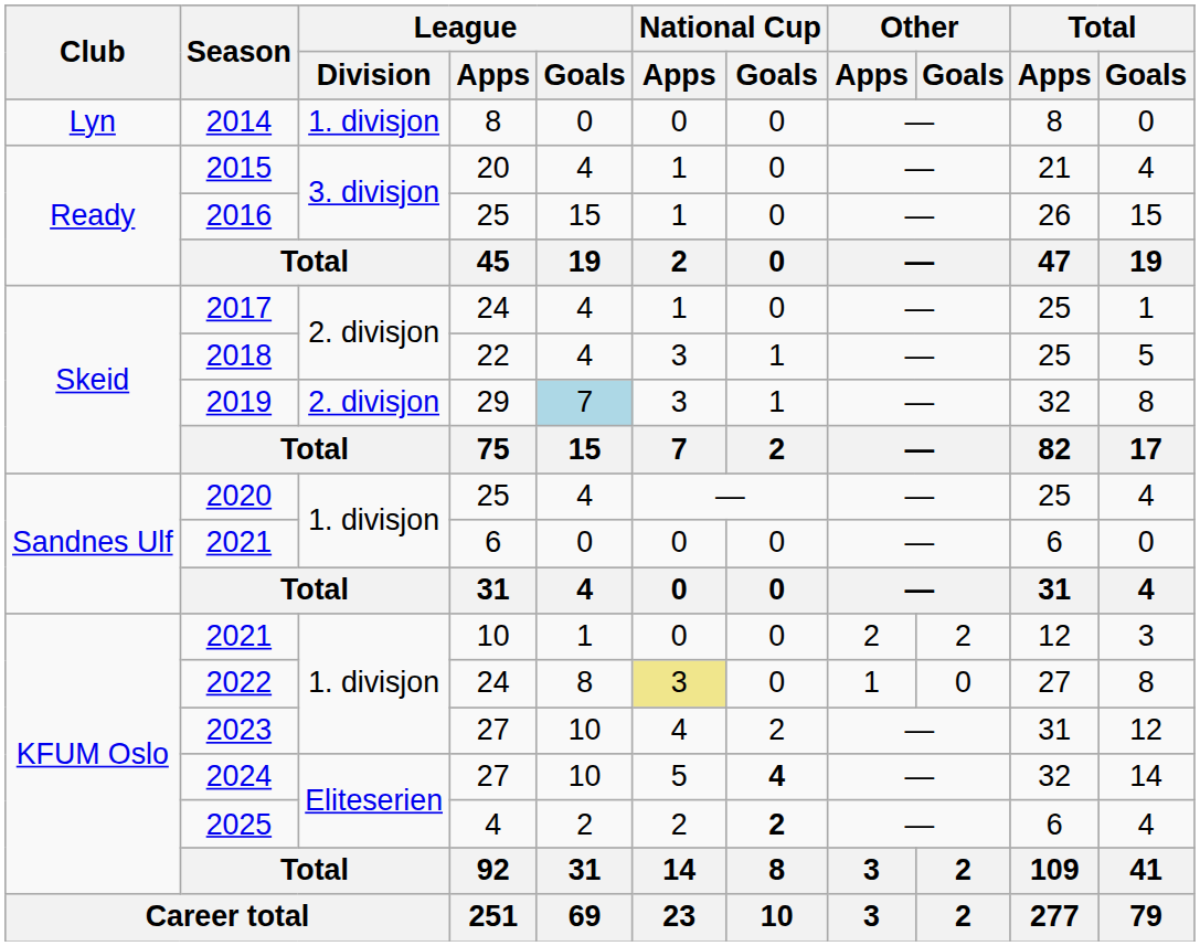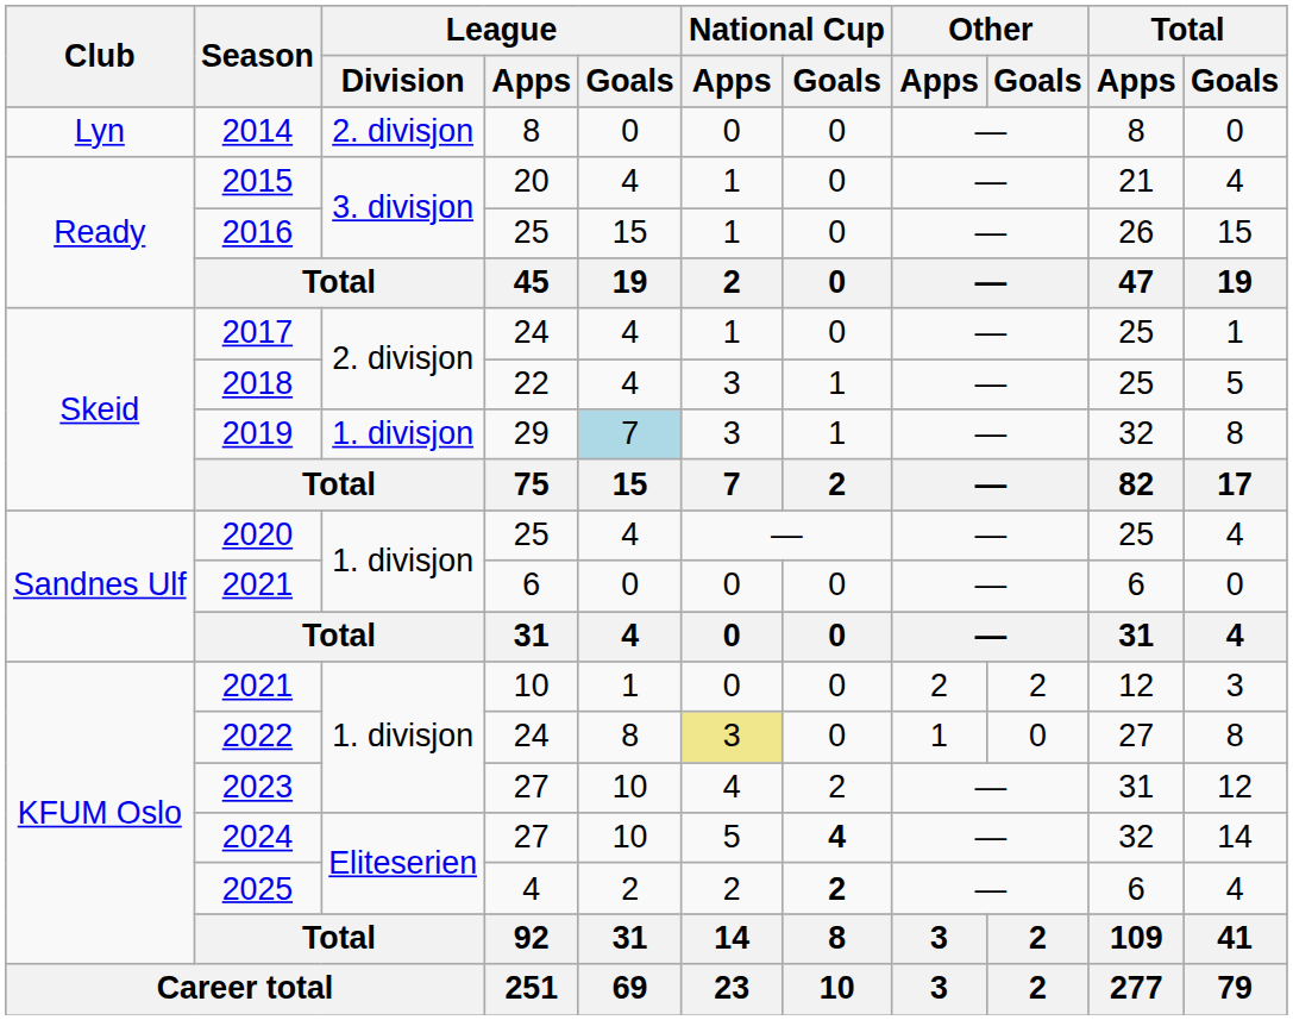 <table class="wikitable" style="text-align:center">
 <tr>
 <th rowspan="2">Club</th>
 <th rowspan="2">Season</th>
 <th colspan="3">League</th>
 <th colspan="2">National Cup</th>
 <th colspan="2">Other</th>
 <th colspan="2">Total</th>
 </tr>
 <tr>
 <th>Division</th>
 <th>Apps</th>
 <th>Goals</th>
 <th>Apps</th>
 <th>Goals</th>
 <th>Apps</th>
 <th>Goals</th>
 <th>Apps</th>
 <th>Goals</th>
 </tr>
 <tr>
 <td><a href='#'>Lyn</a></td>
 <td><a href='#'>2014</a></td>
-<td><a href='#'>1. divisjon</a></td>
+<td><a href='#'>2. divisjon</a></td>
 <td>8</td>
 <td>0</td>
 <td>0</td>
 <td>0</td>
 <td colspan=2>—</td>
 <td>8</td>
 <td>0</td>
 </tr>
 <tr>
 <td rowspan=3><a href='#'>Ready</a></td>
 <td><a href='#'>2015</a></td>
 <td rowspan=2><a href='#'>3. divisjon</a></td>
 <td>20</td>
 <td>4</td>
 <td>1</td>
 <td>0</td>
 <td colspan=2>—</td>
 <td>21</td>
 <td>4</td>
 </tr>
 <tr>
 <td><a href='#'>2016</a></td>
 <td>25</td>
 <td>15</td>
 <td>1</td>
 <td>0</td>
 <td colspan=2>—</td>
 <td>26</td>
 <td>15</td>
 </tr>
 <tr>
 <th colspan=2>Total</th>
 <th>45</th>
 <th>19</th>
 <th>2</th>
 <th>0</th>
 <th colspan=2>—</th>
 <th>47</th>
 <th>19</th>
 </tr>
 <tr>
 <td rowspan=4><a href='#'>Skeid</a></td>
 <td><a href='#'>2017</a></td>
 <td rowspan=2>2. divisjon</td>
 <td>24</td>
 <td>4</td>
 <td>1</td>
 <td>0</td>
 <td colspan=2>—</td>
 <td>25</td>
 <td>1</td>
 </tr>
 <tr>
 <td><a href='#'>2018</a></td>
 <td>22</td>
 <td>4</td>
 <td>3</td>
 <td>1</td>
 <td colspan=2>—</td>
 <td>25</td>
 <td>5</td>
 </tr>
 <tr>
 <td><a href='#'>2019</a></td>
-<td><a href='#'>2. divisjon</a></td>
+<td><a href='#'>1. divisjon</a></td>
 <td>29</td>
 <td style="background: lightblue;">7</td>
 <td>3</td>
 <td>1</td>
 <td colspan=2>—</td>
 <td>32</td>
 <td>8</td>
 </tr>
 <tr>
 <th colspan=2>Total</th>
 <th>75</th>
 <th>15</th>
 <th>7</th>
 <th>2</th>
 <th colspan=2>—</th>
 <th>82</th>
 <th>17</th>
 </tr>
 <tr>
 <td rowspan=3><a href='#'>Sandnes Ulf</a></td>
 <td><a href='#'>2020</a></td>
 <td rowspan=2>1. divisjon</td>
 <td>25</td>
 <td>4</td>
 <td colspan=2>—</td>
 <td colspan=2>—</td>
 <td>25</td>
 <td>4</td>
 </tr>
 <tr>
 <td><a href='#'>2021</a></td>
 <td>6</td>
 <td>0</td>
 <td>0</td>
 <td>0</td>
 <td colspan=2>—</td>
 <td>6</td>
 <td>0</td>
 </tr>
 <tr>
 <th colspan=2>Total</th>
 <th>31</th>
 <th>4</th>
 <th>0</th>
 <th>0</th>
 <th colspan=2>—</th>
 <th>31</th>
 <th>4</th>
 </tr>
 <tr>
 <td rowspan=6><a href='#'>KFUM Oslo</a></td>
 <td><a href='#'>2021</a></td>
 <td rowspan=3>1. divisjon</td>
 <td>10</td>
 <td>1</td>
 <td>0</td>
 <td>0</td>
 <td>2</td>
 <td>2</td>
 <td>12</td>
 <td>3</td>
 </tr>
 <tr>
 <td><a href='#'>2022</a></td>
 <td>24</td>
 <td>8</td>
 <td style="background: khaki;">3</td>
 <td>0</td>
 <td>1</td>
 <td>0</td>
 <td>27</td>
 <td>8</td>
 </tr>
 <tr>
 <td><a href='#'>2023</a></td>
 <td>27</td>
 <td>10</td>
 <td>4</td>
 <td>2</td>
 <td colspan=2>—</td>
 <td>31</td>
 <td>12</td>
 </tr>
 <tr>
 <td><a href='#'>2024</a></td>
 <td rowspan=2><a href='#'>Eliteserien</a></td>
 <td>27</td>
 <td>10</td>
 <td>5</td>
 <td><strong>4</strong></td>
 <td colspan=2>—</td>
 <td>32</td>
 <td>14</td>
 </tr>
 <tr>
 <td><a href='#'>2025</a></td>
 <td>4</td>
 <td>2</td>
 <td>2</td>
 <td><strong>2</strong></td>
 <td colspan=2>—</td>
 <td>6</td>
 <td>4</td>
 </tr>
 <tr>
 <th colspan=2>Total</th>
 <th>92</th>
 <th>31</th>
 <th>14</th>
 <th>8</th>
 <th>3</th>
 <th>2</th>
 <th>109</th>
 <th>41</th>
 </tr>
 <tr>
 <th colspan=3>Career total</th>
 <th>251</th>
 <th>69</th>
 <th>23</th>
 <th>10</th>
 <th>3</th>
 <th>2</th>
 <th>277</th>
 <th>79</th>
 </tr>
 </table>
